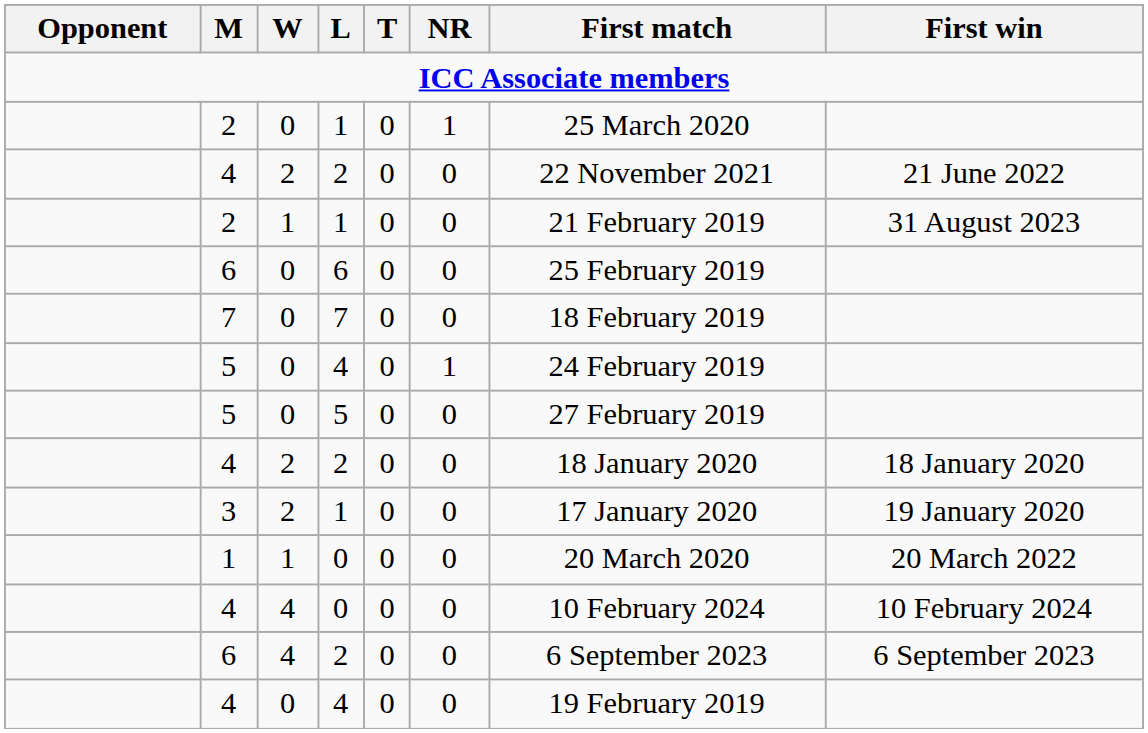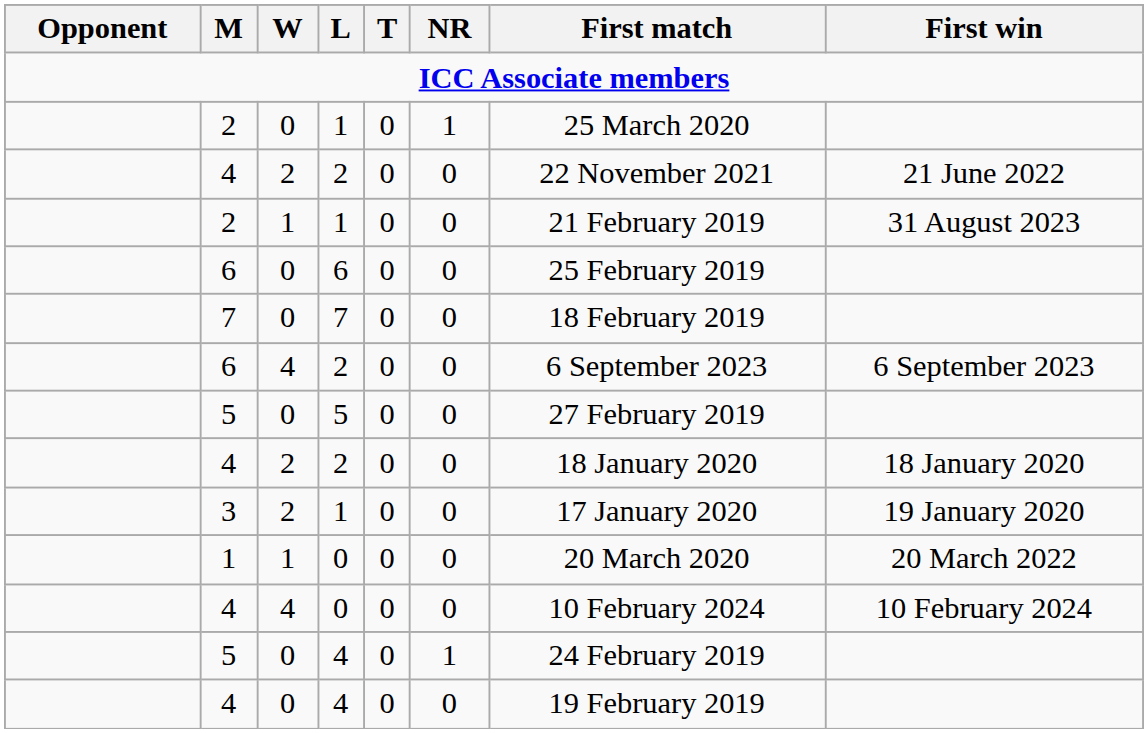 <table class="wikitable" style="text-align: center; width: 600px;">
 <tr>
 <th>Opponent</th>
 <th>M</th>
 <th>W</th>
 <th>L</th>
 <th>T</th>
 <th>NR</th>
 <th>First match</th>
 <th>First win</th>
 </tr>
 <tr>
 <td colspan="8" style="text-align: center;"><strong><a href='#'>ICC Associate members</a></strong></td>
 </tr>
 <tr>
 <td align=left></td>
 <td>2</td>
 <td>0</td>
 <td>1</td>
 <td>0</td>
 <td>1</td>
 <td>25 March 2020</td>
 <td></td>
 </tr>
 <tr>
 <td align=left></td>
 <td>4</td>
 <td>2</td>
 <td>2</td>
 <td>0</td>
 <td>0</td>
 <td>22 November 2021</td>
 <td>21 June 2022</td>
 </tr>
 <tr>
 <td align=left></td>
 <td>2</td>
 <td>1</td>
 <td>1</td>
 <td>0</td>
 <td>0</td>
 <td>21 February 2019</td>
 <td>31 August 2023</td>
 </tr>
 <tr>
 <td align=left></td>
 <td>6</td>
 <td>0</td>
 <td>6</td>
 <td>0</td>
 <td>0</td>
 <td>25 February 2019</td>
 <td></td>
 </tr>
 <tr>
 <td align=left></td>
 <td>7</td>
 <td>0</td>
 <td>7</td>
 <td>0</td>
 <td>0</td>
 <td>18 February 2019</td>
 <td></td>
 </tr>
 <tr>
 <td align=left></td>
-<td>5</td>
+<td>6</td>
+<td>4</td>
+<td>2</td>
 <td>0</td>
-<td>4</td>
 <td>0</td>
-<td>1</td>
-<td>24 February 2019</td>
-<td></td>
+<td>6 September 2023</td>
+<td>6 September 2023</td>
 </tr>
 <tr>
 <td align=left></td>
 <td>5</td>
 <td>0</td>
 <td>5</td>
 <td>0</td>
 <td>0</td>
 <td>27 February 2019</td>
 <td></td>
 </tr>
 <tr>
 <td align=left></td>
 <td>4</td>
 <td>2</td>
 <td>2</td>
 <td>0</td>
 <td>0</td>
 <td>18 January 2020</td>
 <td>18 January 2020</td>
 </tr>
 <tr>
 <td align=left></td>
 <td>3</td>
 <td>2</td>
 <td>1</td>
 <td>0</td>
 <td>0</td>
 <td>17 January 2020</td>
 <td>19 January 2020</td>
 </tr>
 <tr>
 <td align=left></td>
 <td>1</td>
 <td>1</td>
 <td>0</td>
 <td>0</td>
 <td>0</td>
 <td>20 March 2020</td>
 <td>20 March 2022</td>
 </tr>
 <tr>
 <td align=left></td>
 <td>4</td>
 <td>4</td>
 <td>0</td>
 <td>0</td>
 <td>0</td>
 <td>10 February 2024</td>
 <td>10 February 2024</td>
 </tr>
 <tr>
 <td align=left></td>
-<td>6</td>
+<td>5</td>
+<td>0</td>
 <td>4</td>
-<td>2</td>
 <td>0</td>
-<td>0</td>
-<td>6 September 2023</td>
-<td>6 September 2023</td>
+<td>1</td>
+<td>24 February 2019</td>
+<td></td>
 </tr>
 <tr>
 <td align=left></td>
 <td>4</td>
 <td>0</td>
 <td>4</td>
 <td>0</td>
 <td>0</td>
 <td>19 February 2019</td>
 <td></td>
 </tr>
 </table>
